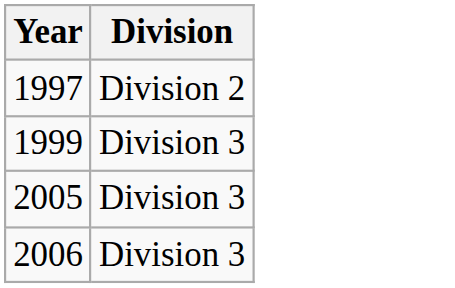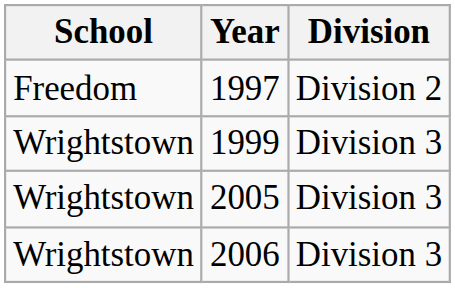 <table class="wikitable">
 <tr>
+<th>School</th>
 <th>Year</th>
 <th>Division</th>
 </tr>
 <tr>
+<td>Freedom</td>
 <td>1997</td>
 <td>Division 2</td>
 </tr>
 <tr>
+<td>Wrightstown</td>
 <td>1999</td>
 <td>Division 3</td>
 </tr>
 <tr>
+<td>Wrightstown</td>
 <td>2005</td>
 <td>Division 3</td>
 </tr>
 <tr>
+<td>Wrightstown</td>
 <td>2006</td>
 <td>Division 3</td>
 </tr>
 </table>
